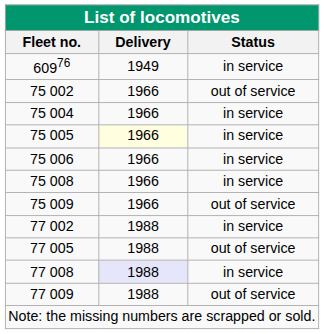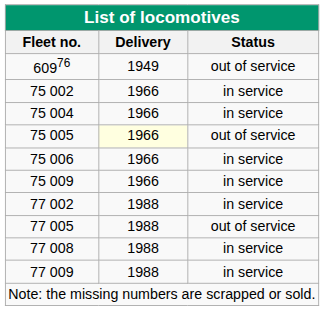 <table class="wikitable" style="float: right; margin: 1em">
 <tr align="center" span style="color:#ffffff; background:#00966E">
 <td colspan="3"><big><strong>List of locomotives</strong></big></td>
 </tr>
 <tr bgcolor="#EEE9E9" align="center" span>
 <th>Fleet no.</th>
 <th>Delivery</th>
 <th>Status</th>
 </tr>
 <tr align="center" span>
 <td>609<sup>76</sup></td>
 <td>1949</td>
-<td>in service</td>
+<td>out of service</td>
 </tr>
 <tr align="center" span>
 <td>75 002</td>
 <td>1966</td>
-<td>out of service</td>
+<td>in service</td>
 </tr>
 <tr align="center" span>
 <td>75 004</td>
 <td>1966</td>
 <td>in service</td>
 </tr>
 <tr align="center" span>
 <td>75 005</td>
 <td style="background: lightyellow;">1966</td>
-<td>in service</td>
+<td>out of service</td>
 </tr>
 <tr align="center" span>
 <td>75 006</td>
 <td>1966</td>
 <td>in service</td>
 </tr>
 <tr align="center" span>
-<td>75 008</td>
+<td>75 009</td>
 <td>1966</td>
 <td>in service</td>
-</tr>
-<tr align="center" span>
-<td>75 009</td>
-<td>1966</td>
-<td>out of service</td>
 </tr>
 <tr align="center" span>
 <td>77 002</td>
 <td>1988</td>
 <td>in service</td>
 </tr>
 <tr align="center" span>
 <td>77 005</td>
 <td>1988</td>
 <td>out of service</td>
 </tr>
 <tr align="center" span>
 <td>77 008</td>
-<td style="background: lavender;">1988</td>
+<td>1988</td>
 <td>in service</td>
 </tr>
 <tr align="center" span>
 <td>77 009</td>
 <td>1988</td>
-<td>out of service</td>
+<td>in service</td>
 </tr>
 <tr align="center" span>
 <td colspan="3">Note: the missing numbers are scrapped or sold.</td>
 </tr>
 </table>
